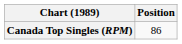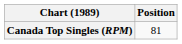 <table class="wikitable plainrowheaders">
 <tr>
 <th>Chart (1989)</th>
 <th>Position</th>
 </tr>
 <tr>
 <th scope="row">Canada Top Singles (<em>RPM</em>)</th>
-<td align="center">86</td>
+<td align="center">81</td>
 </tr>
 </table>
